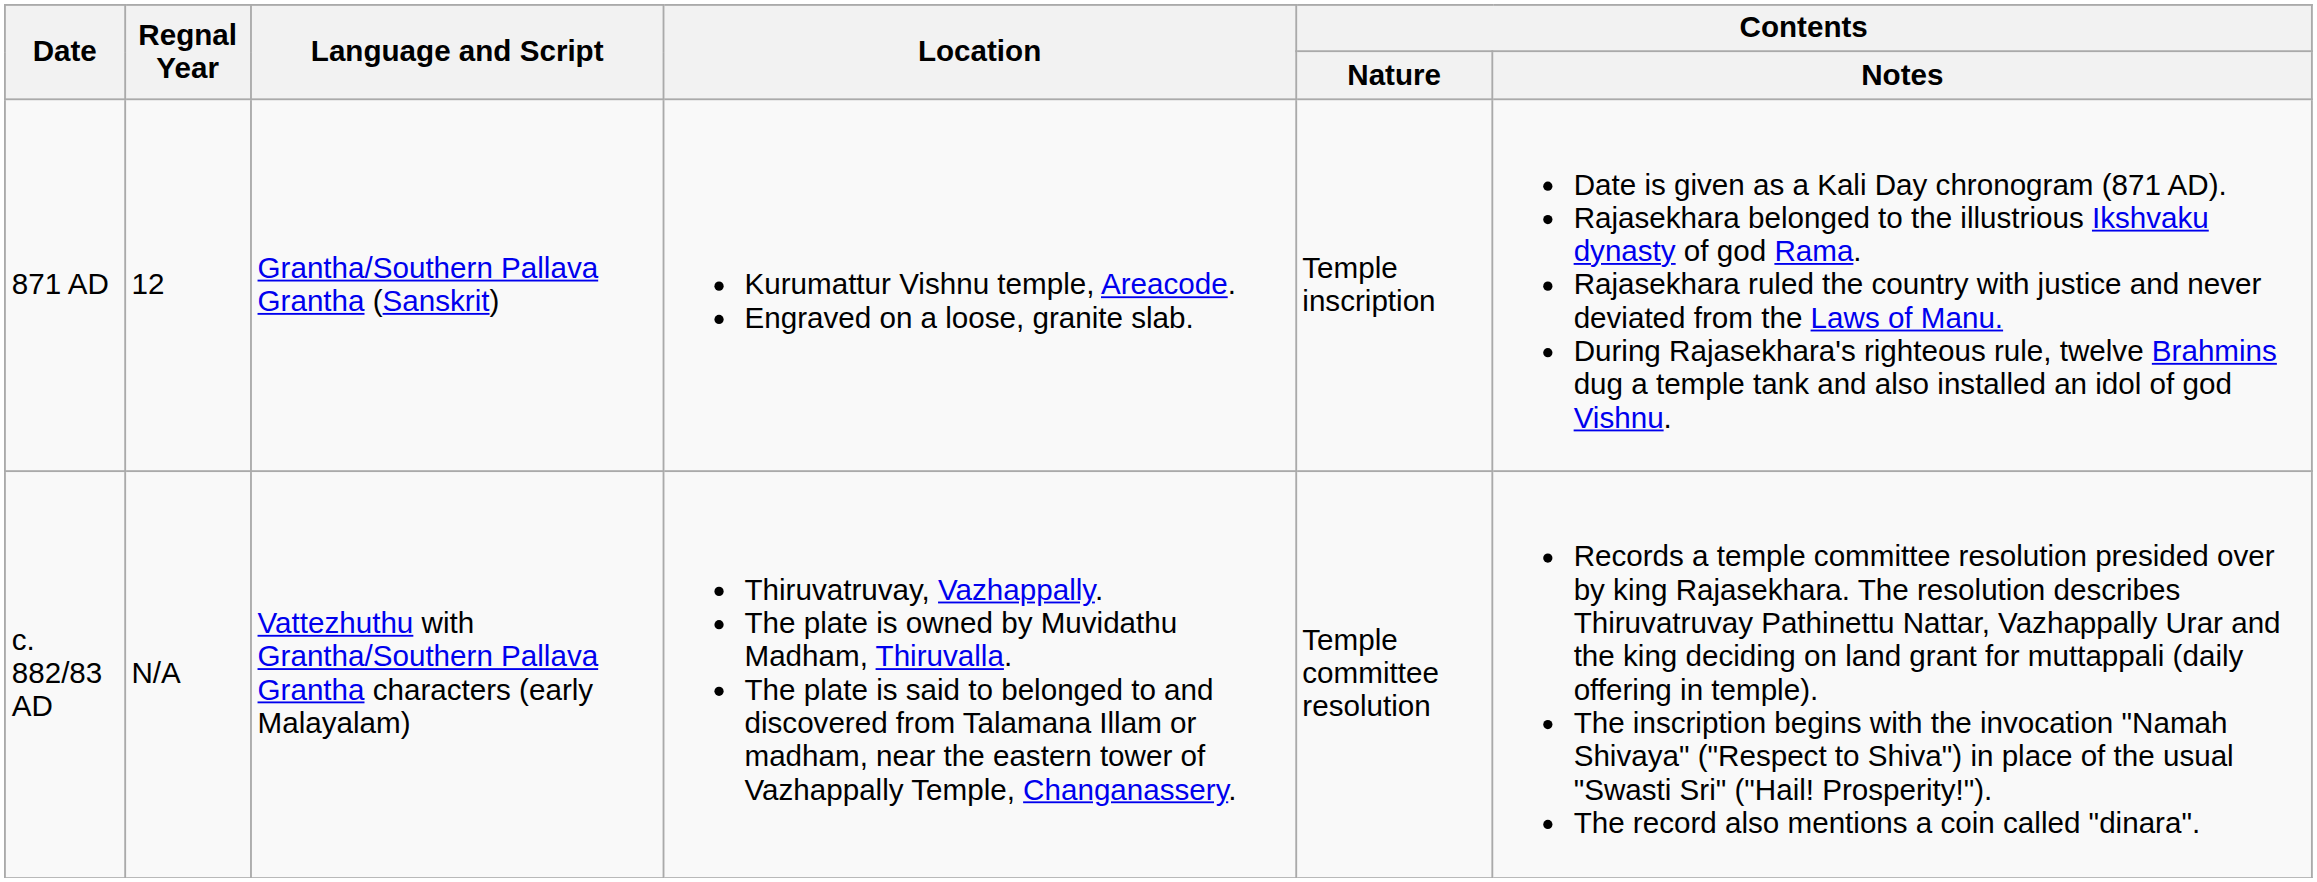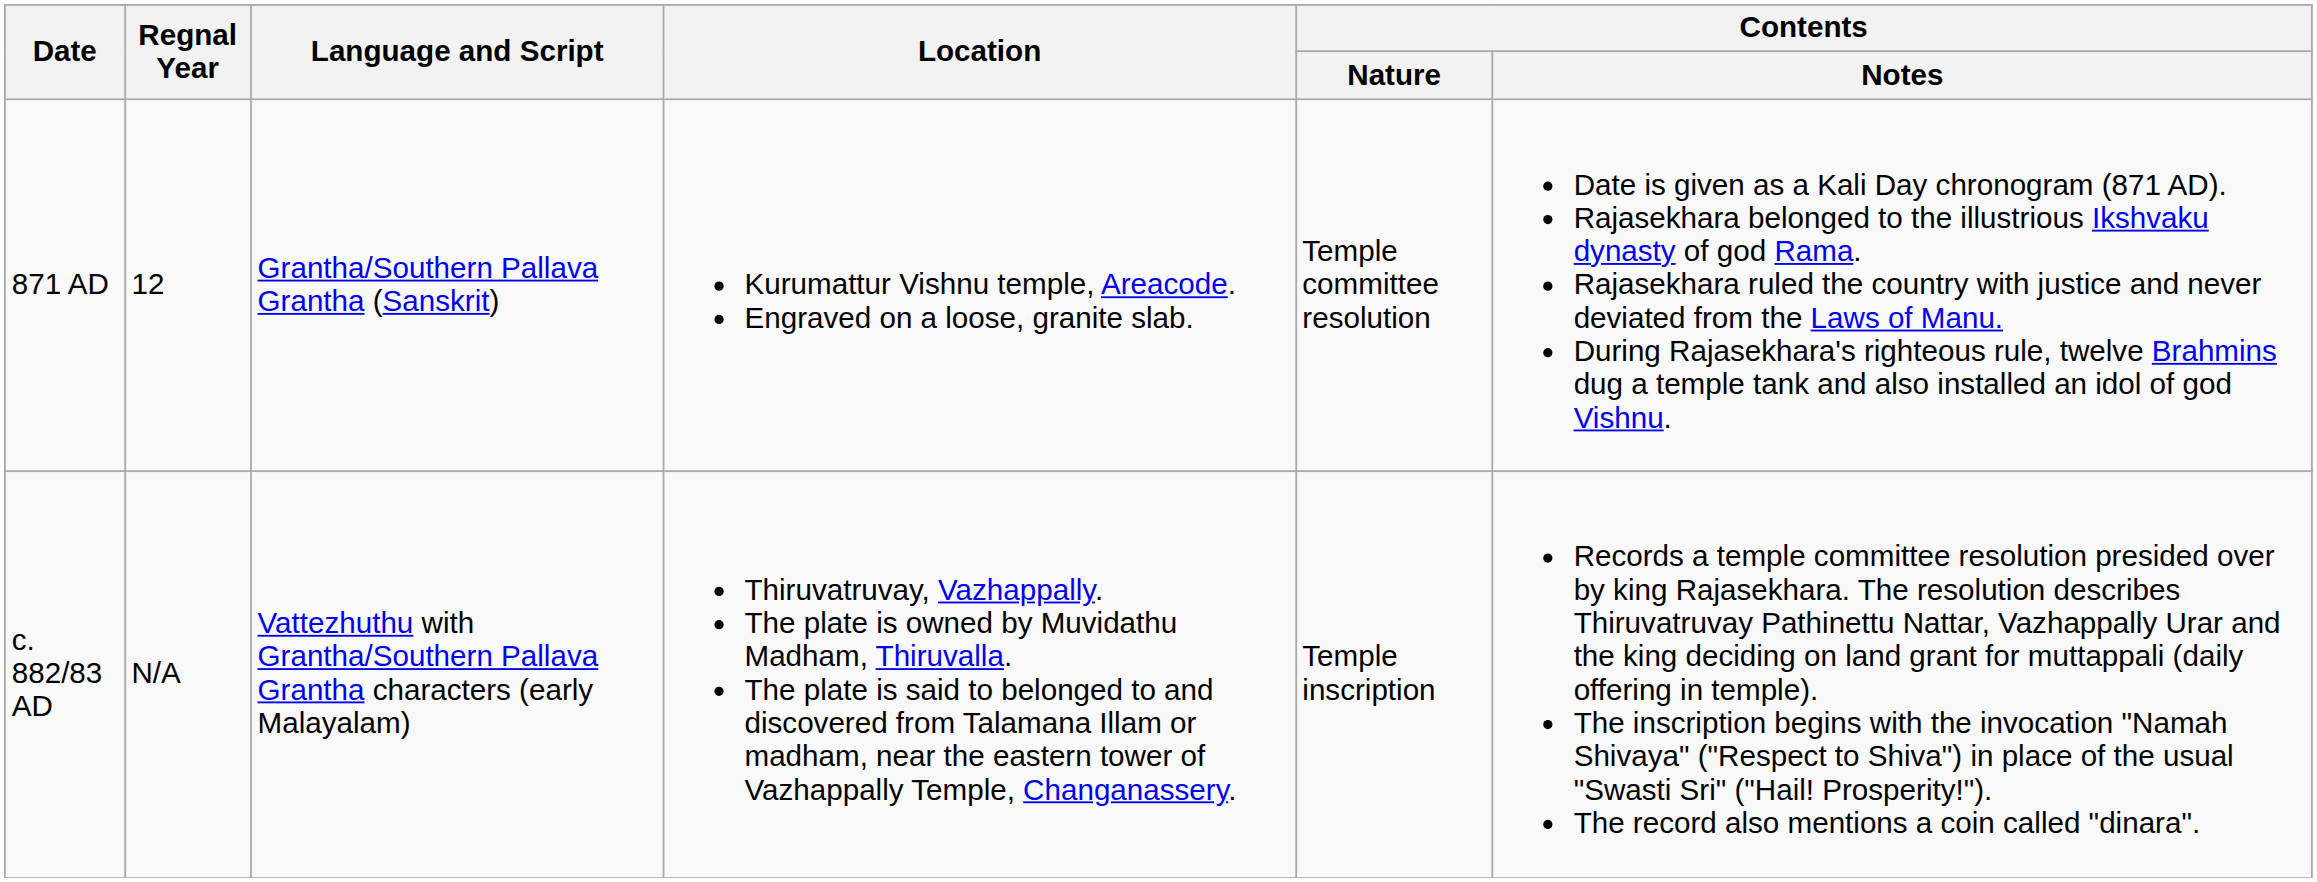 <table class="wikitable">
 <tr>
 <th rowspan="2">Date</th>
 <th rowspan="2">Regnal Year</th>
 <th rowspan="2">Language and Script</th>
 <th rowspan="2">Location</th>
 <th colspan="4">Contents</th>
 </tr>
 <tr>
 <th>Nature</th>
 <th>Notes</th>
 </tr>
 <tr>
 <td>871 AD</td>
 <td>12</td>
 <td><a href='#'>Grantha/Southern Pallava Grantha</a> (<a href='#'>Sanskrit</a>)</td>
 <td><br><ul><li>Kurumattur Vishnu temple, <a href='#'>Areacode</a>.</li><li>Engraved on a loose, granite slab.</li></ul></td>
-<td>Temple inscription<br></td>
+<td>Temple committee resolution</td>
 <td><br><ul><li>Date is given as a Kali Day chronogram (871 AD).</li><li>Rajasekhara belonged to the illustrious <a href='#'>Ikshvaku dynasty</a> of god <a href='#'>Rama</a>.</li><li>Rajasekhara ruled the country with justice and never deviated from the <a href='#'>Laws of Manu.</a><em></em></li><li>During Rajasekhara's righteous rule, twelve <a href='#'>Brahmins</a> dug a temple tank and also installed an idol of god <a href='#'>Vishnu</a>.</li></ul></td>
 </tr>
 <tr>
 <td>c. 882/83 AD</td>
 <td>N/A</td>
 <td><a href='#'>Vattezhuthu</a> with <a href='#'>Grantha/Southern Pallava Grantha</a> characters (early Malayalam)</td>
 <td><br><ul><li>Thiruvatruvay, <a href='#'>Vazhappally</a>.</li><li>The plate is owned by Muvidathu Madham, <a href='#'>Thiruvalla</a>.</li><li>The plate is said to belonged to and discovered from Talamana Illam or madham, near the eastern tower of Vazhappally Temple, <a href='#'>Changanassery</a>.</li></ul></td>
-<td>Temple committee resolution</td>
+<td>Temple inscription<br></td>
 <td><br><ul><li>Records a temple committee resolution presided over by king Rajasekhara. The resolution describes Thiruvatruvay Pathinettu Nattar, Vazhappally Urar and the king deciding on land grant for muttappali (daily offering in temple).</li><li>The inscription begins with the invocation "Namah Shivaya" ("Respect to Shiva") in place of the usual "Swasti Sri" ("Hail! Prosperity!").</li><li>The record also mentions a coin called "dinara".</li></ul></td>
 </tr>
 </table>
